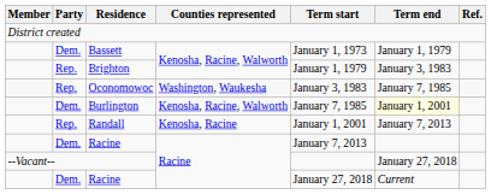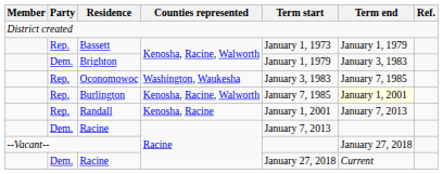 <table class="wikitable">
 <tr>
 <th>Member</th>
 <th>Party</th>
 <th>Residence</th>
 <th>Counties represented</th>
 <th>Term start</th>
 <th>Term end</th>
 <th>Ref.</th>
 </tr>
 <tr>
 <td colspan="7"><em>District created</em></td>
 </tr>
 <tr>
 <td></td>
-<td><a href='#'>Dem.</a></td>
+<td><a href='#'>Rep.</a></td>
 <td><a href='#'>Bassett</a></td>
 <td rowspan="2"><a href='#'>Kenosha</a>, <a href='#'>Racine</a>, <a href='#'>Walworth</a></td>
 <td>January 1, 1973</td>
 <td>January 1, 1979</td>
 <td></td>
 </tr>
 <tr>
 <td></td>
-<td><a href='#'>Rep.</a></td>
+<td><a href='#'>Dem.</a></td>
 <td><a href='#'>Brighton</a></td>
 <td>January 1, 1979</td>
 <td>January 3, 1983</td>
 <td></td>
 </tr>
 <tr>
 <td></td>
 <td><a href='#'>Rep.</a></td>
 <td><a href='#'>Oconomowoc</a></td>
 <td><a href='#'>Washington</a>, <a href='#'>Waukesha</a></td>
 <td>January 3, 1983</td>
 <td>January 7, 1985</td>
 <td></td>
 </tr>
 <tr>
 <td></td>
-<td><a href='#'>Dem.</a></td>
+<td><a href='#'>Rep.</a></td>
 <td><a href='#'>Burlington</a></td>
 <td><a href='#'>Kenosha</a>, <a href='#'>Racine</a>, <a href='#'>Walworth</a></td>
 <td>January 7, 1985</td>
 <td style="background: lightyellow;">January 1, 2001</td>
 <td></td>
 </tr>
 <tr>
 <td></td>
 <td><a href='#'>Rep.</a></td>
 <td><a href='#'>Randall</a></td>
 <td><a href='#'>Kenosha</a>, <a href='#'>Racine</a></td>
 <td>January 1, 2001</td>
 <td>January 7, 2013</td>
 <td></td>
 </tr>
 <tr>
 <td></td>
 <td><a href='#'>Dem.</a></td>
 <td><a href='#'>Racine</a></td>
 <td rowspan="3"><a href='#'>Racine</a></td>
 <td>January 7, 2013</td>
 <td></td>
 <td></td>
 </tr>
 <tr>
 <td colspan="3"><em>--Vacant--</em></td>
 <td></td>
 <td>January 27, 2018</td>
 <td></td>
 </tr>
 <tr>
 <td></td>
 <td><a href='#'>Dem.</a></td>
 <td><a href='#'>Racine</a></td>
 <td>January 27, 2018</td>
 <td><em>Current</em></td>
 <td></td>
 </tr>
 </table>
